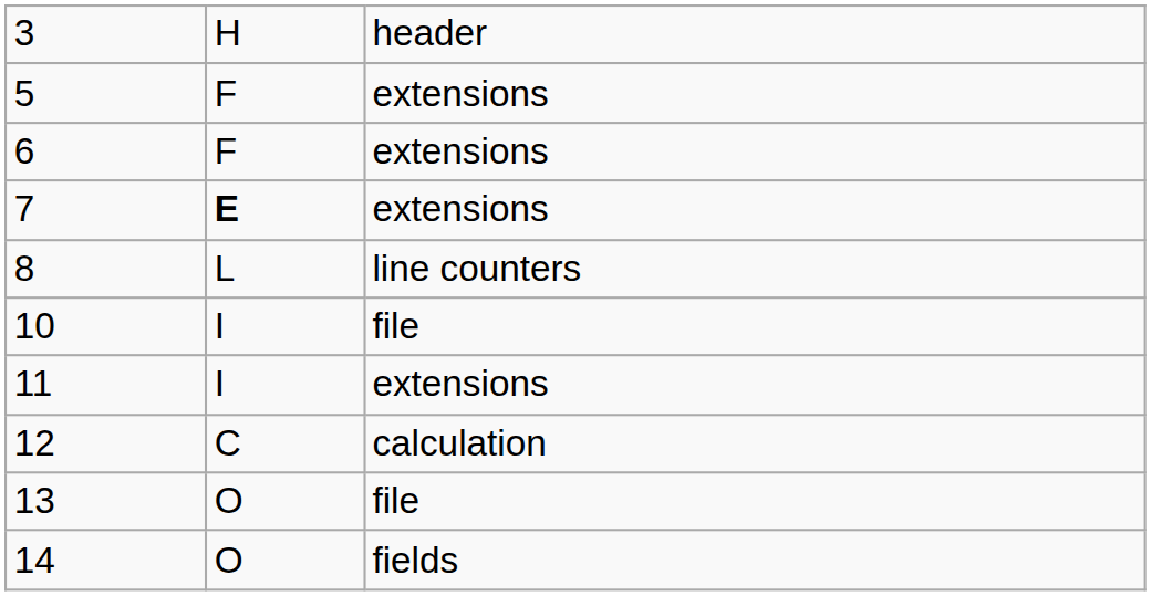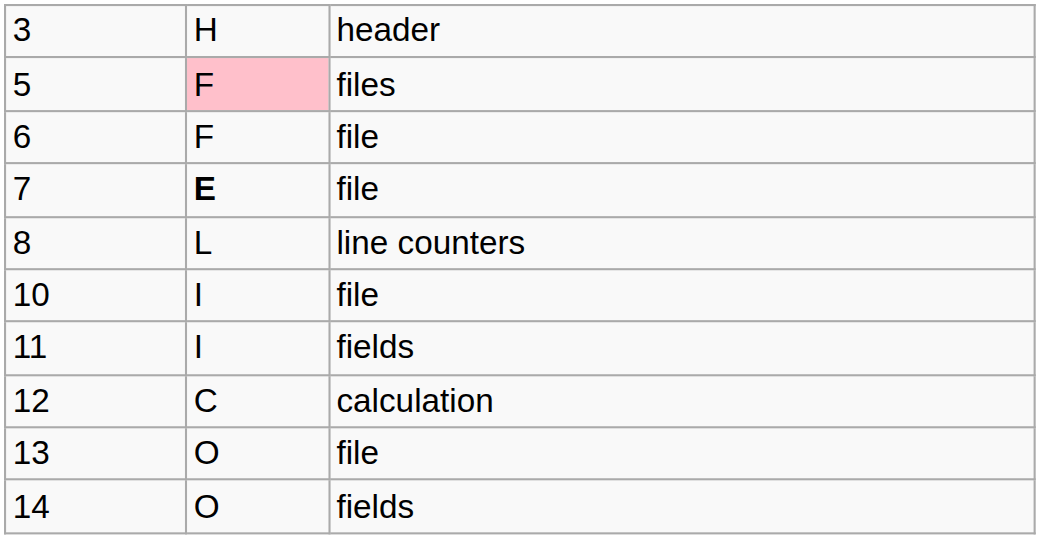 <table class="wikitable" border="1" width="25%">
 <tr>
 <td>3</td>
 <td>H</td>
 <td>header</td>
 </tr>
 <tr>
 <td>5</td>
-<td>F</td>
-<td>extensions</td>
+<td style="background: pink;">F</td>
+<td>files</td>
 </tr>
 <tr>
 <td>6</td>
 <td>F</td>
-<td>extensions</td>
+<td>file</td>
 </tr>
 <tr>
 <td>7</td>
 <td><strong>E</strong></td>
-<td>extensions</td>
+<td>file</td>
 </tr>
 <tr>
 <td>8</td>
 <td>L</td>
 <td>line counters</td>
 </tr>
 <tr>
 <td>10</td>
 <td>I</td>
 <td>file</td>
 </tr>
 <tr>
 <td>11</td>
 <td>I</td>
-<td>extensions</td>
+<td>fields</td>
 </tr>
 <tr>
 <td>12</td>
 <td>C</td>
 <td>calculation</td>
 </tr>
 <tr>
 <td>13</td>
 <td>O</td>
 <td>file</td>
 </tr>
 <tr>
 <td>14</td>
 <td>O</td>
 <td>fields</td>
 </tr>
 </table>
